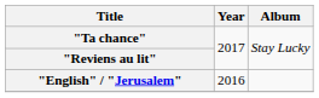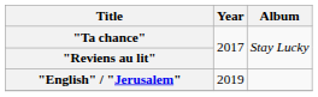 <table class="wikitable plainrowheaders" style="text-align:center;">
 <tr>
 <th scope="col" style="width:15em;">Title</th>
 <th scope="col" style="width:1em;">Year</th>
 <th scope="col">Album</th>
 </tr>
 <tr>
 <th scope="row">"Ta chance"</th>
 <td rowspan="2">2017</td>
 <td rowspan="2"><em>Stay Lucky</em></td>
 </tr>
 <tr>
 <th scope="row">"Reviens au lit"</th>
 </tr>
 <tr>
 <th scope="row">"English" / "<a href='#'>Jerusalem</a>"</th>
-<td>2016</td>
+<td>2019</td>
 <td></td>
 </tr>
 <tr>
 </tr>
 </table>
